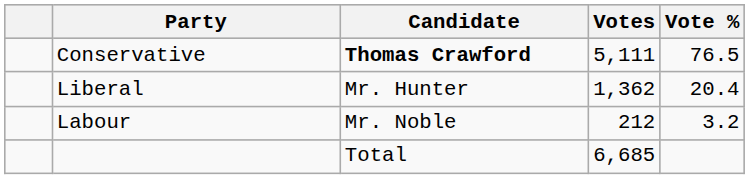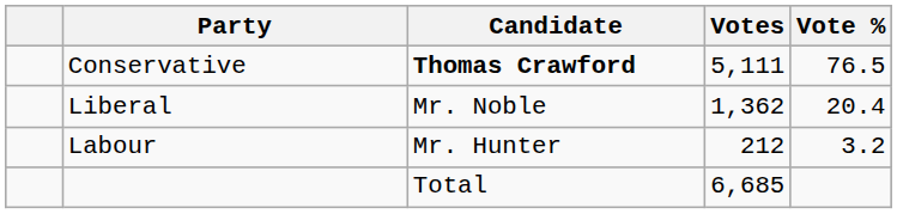 <table class="wikitable">
 <tr>
 <th></th>
 <th scope="col" width="175">Party</th>
 <th scope="col" width="150">Candidate</th>
 <th>Votes</th>
 <th>Vote %</th>
 </tr>
 <tr>
 <td>   </td>
 <td>Conservative</td>
 <td><strong>Thomas Crawford</strong></td>
 <td align=right>5,111</td>
 <td align=right>76.5</td>
 </tr>
 <tr>
 <td>   </td>
 <td>Liberal</td>
-<td>Mr. Hunter</td>
+<td>Mr. Noble</td>
 <td align=right>1,362</td>
 <td align=right>20.4</td>
 </tr>
 <tr>
 <td>   </td>
 <td>Labour</td>
-<td>Mr. Noble</td>
+<td>Mr. Hunter</td>
 <td align=right>212</td>
 <td align=right>3.2</td>
 </tr>
 <tr>
 <td></td>
 <td></td>
 <td>Total</td>
 <td align=right>6,685</td>
 <td></td>
 </tr>
 </table>
